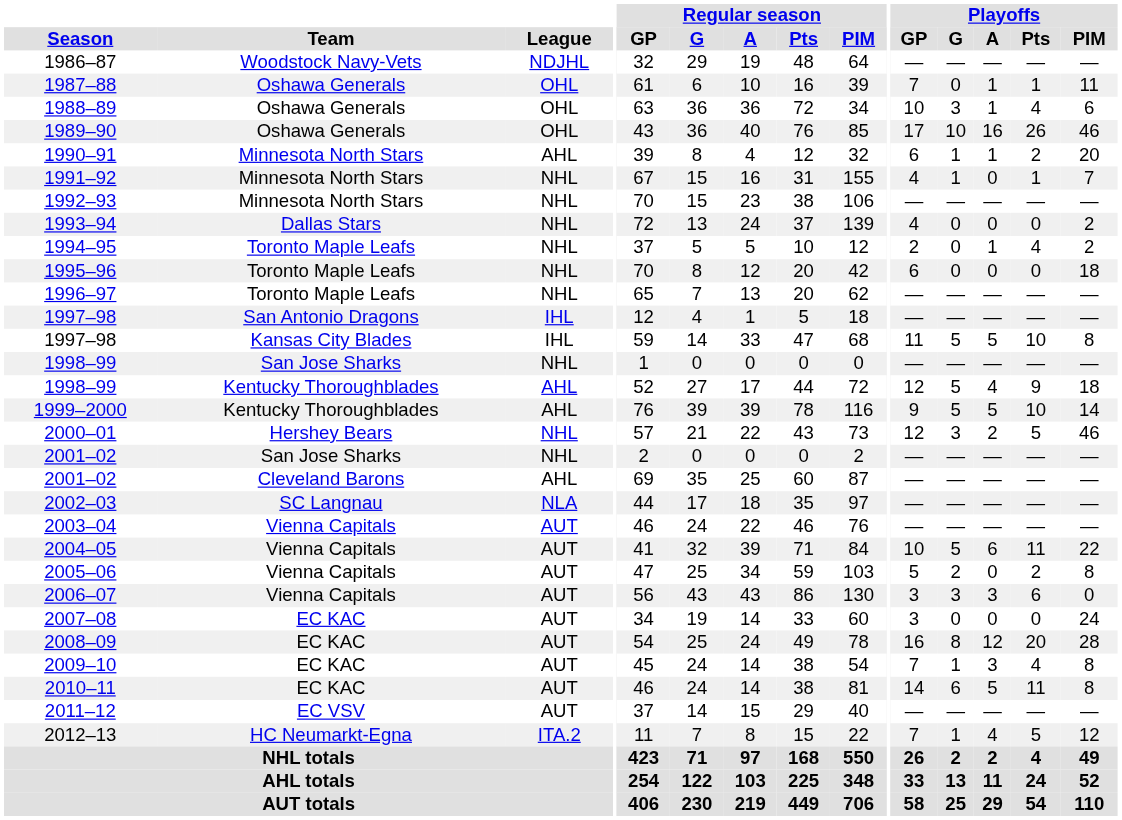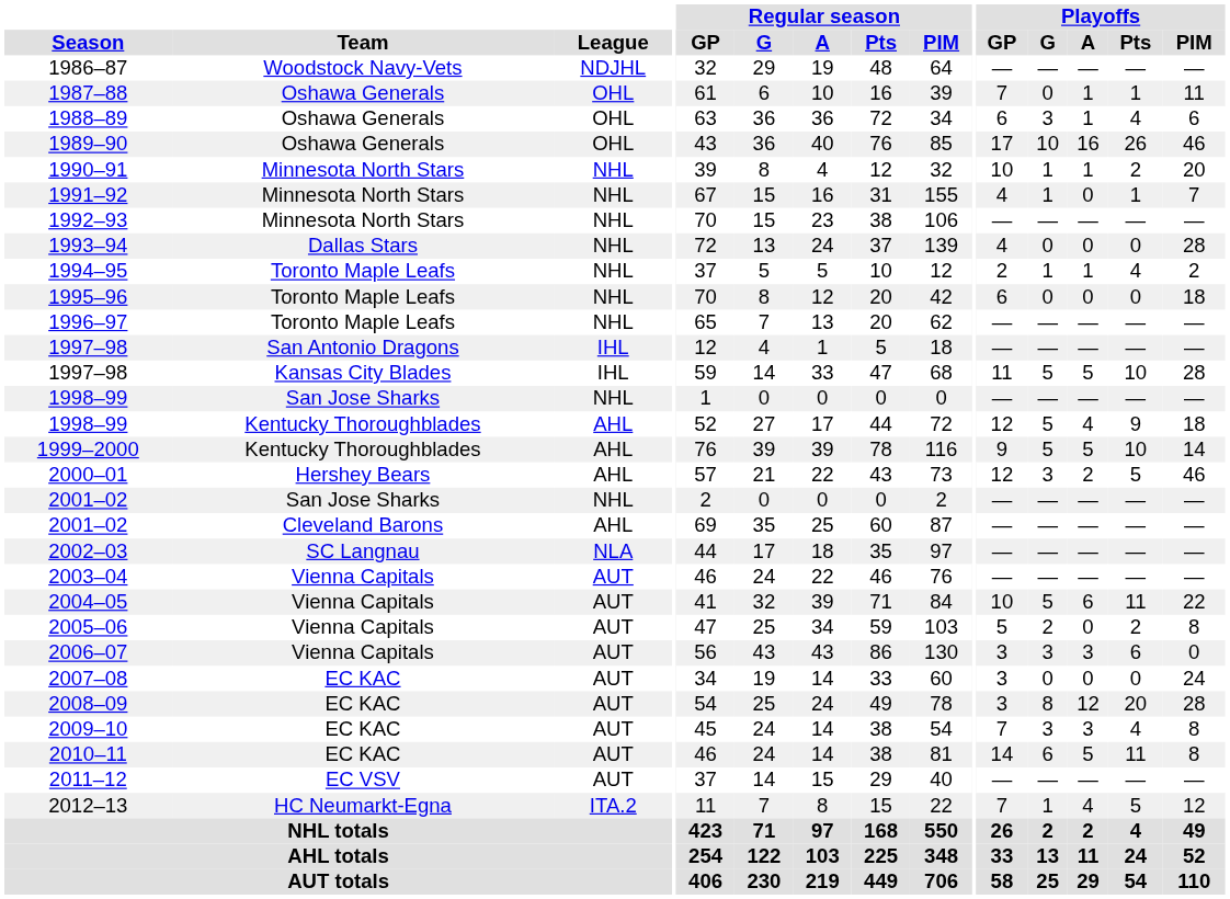 <table border="0" cellpadding="1" cellspacing="0" style="text-align:center; width:60em">
 <tr bgcolor="#e0e0e0">
 <th colspan="3"  bgcolor="#ffffff"></th>
 <th rowspan="99" bgcolor="#ffffff"></th>
 <th colspan="5"><a href='#'>Regular season</a></th>
 <th rowspan="99" bgcolor="#ffffff"></th>
 <th colspan="5"><a href='#'>Playoffs</a></th>
 </tr>
 <tr bgcolor="#e0e0e0">
 <th><a href='#'>Season</a></th>
 <th>Team</th>
 <th>League</th>
 <th>GP</th>
 <th><a href='#'>G</a></th>
 <th><a href='#'>A</a></th>
 <th><a href='#'>Pts</a></th>
 <th><a href='#'>PIM</a></th>
 <th>GP</th>
 <th>G</th>
 <th>A</th>
 <th>Pts</th>
 <th>PIM</th>
 </tr>
 <tr>
 <td>1986–87</td>
 <td><a href='#'>Woodstock Navy-Vets</a></td>
 <td><a href='#'>NDJHL</a></td>
 <td>32</td>
 <td>29</td>
 <td>19</td>
 <td>48</td>
 <td>64</td>
 <td>—</td>
 <td>—</td>
 <td>—</td>
 <td>—</td>
 <td>—</td>
 </tr>
 <tr bgcolor="#f0f0f0">
 <td><a href='#'>1987–88</a></td>
 <td><a href='#'>Oshawa Generals</a></td>
 <td><a href='#'>OHL</a></td>
 <td>61</td>
 <td>6</td>
 <td>10</td>
 <td>16</td>
 <td>39</td>
 <td>7</td>
 <td>0</td>
 <td>1</td>
 <td>1</td>
 <td>11</td>
 </tr>
 <tr>
 <td><a href='#'>1988–89</a></td>
 <td>Oshawa Generals</td>
 <td>OHL</td>
 <td>63</td>
 <td>36</td>
 <td>36</td>
 <td>72</td>
 <td>34</td>
-<td>10</td>
+<td>6</td>
 <td>3</td>
 <td>1</td>
 <td>4</td>
 <td>6</td>
 </tr>
 <tr bgcolor="#f0f0f0">
 <td><a href='#'>1989–90</a></td>
 <td>Oshawa Generals</td>
 <td>OHL</td>
 <td>43</td>
 <td>36</td>
 <td>40</td>
 <td>76</td>
 <td>85</td>
 <td>17</td>
 <td>10</td>
 <td>16</td>
 <td>26</td>
 <td>46</td>
 </tr>
 <tr>
 <td><a href='#'>1990–91</a></td>
 <td><a href='#'>Minnesota North Stars</a></td>
-<td>AHL</td>
+<td><a href='#'>NHL</a></td>
 <td>39</td>
 <td>8</td>
 <td>4</td>
 <td>12</td>
 <td>32</td>
-<td>6</td>
+<td>10</td>
 <td>1</td>
 <td>1</td>
 <td>2</td>
 <td>20</td>
 </tr>
 <tr bgcolor="#f0f0f0">
 <td><a href='#'>1991–92</a></td>
 <td>Minnesota North Stars</td>
 <td>NHL</td>
 <td>67</td>
 <td>15</td>
 <td>16</td>
 <td>31</td>
 <td>155</td>
 <td>4</td>
 <td>1</td>
 <td>0</td>
 <td>1</td>
 <td>7</td>
 </tr>
 <tr>
 <td><a href='#'>1992–93</a></td>
 <td>Minnesota North Stars</td>
 <td>NHL</td>
 <td>70</td>
 <td>15</td>
 <td>23</td>
 <td>38</td>
 <td>106</td>
 <td>—</td>
 <td>—</td>
 <td>—</td>
 <td>—</td>
 <td>—</td>
 </tr>
 <tr bgcolor="#f0f0f0">
 <td><a href='#'>1993–94</a></td>
 <td><a href='#'>Dallas Stars</a></td>
 <td>NHL</td>
 <td>72</td>
 <td>13</td>
 <td>24</td>
 <td>37</td>
 <td>139</td>
 <td>4</td>
 <td>0</td>
 <td>0</td>
 <td>0</td>
-<td>2</td>
+<td>28</td>
 </tr>
 <tr>
 <td><a href='#'>1994–95</a></td>
 <td><a href='#'>Toronto Maple Leafs</a></td>
 <td>NHL</td>
 <td>37</td>
 <td>5</td>
 <td>5</td>
 <td>10</td>
 <td>12</td>
 <td>2</td>
-<td>0</td>
+<td>1</td>
 <td>1</td>
 <td>4</td>
 <td>2</td>
 </tr>
 <tr bgcolor="#f0f0f0">
 <td><a href='#'>1995–96</a></td>
 <td>Toronto Maple Leafs</td>
 <td>NHL</td>
 <td>70</td>
 <td>8</td>
 <td>12</td>
 <td>20</td>
 <td>42</td>
 <td>6</td>
 <td>0</td>
 <td>0</td>
 <td>0</td>
 <td>18</td>
 </tr>
 <tr>
 <td><a href='#'>1996–97</a></td>
 <td>Toronto Maple Leafs</td>
 <td>NHL</td>
 <td>65</td>
 <td>7</td>
 <td>13</td>
 <td>20</td>
 <td>62</td>
 <td>—</td>
 <td>—</td>
 <td>—</td>
 <td>—</td>
 <td>—</td>
 </tr>
 <tr bgcolor="#f0f0f0">
 <td><a href='#'>1997–98</a></td>
 <td><a href='#'>San Antonio Dragons</a></td>
 <td><a href='#'>IHL</a></td>
 <td>12</td>
 <td>4</td>
 <td>1</td>
 <td>5</td>
 <td>18</td>
 <td>—</td>
 <td>—</td>
 <td>—</td>
 <td>—</td>
 <td>—</td>
 </tr>
 <tr>
 <td>1997–98</td>
 <td><a href='#'>Kansas City Blades</a></td>
 <td>IHL</td>
 <td>59</td>
 <td>14</td>
 <td>33</td>
 <td>47</td>
 <td>68</td>
 <td>11</td>
 <td>5</td>
 <td>5</td>
 <td>10</td>
-<td>8</td>
+<td>28</td>
 </tr>
 <tr bgcolor="#f0f0f0">
 <td><a href='#'>1998–99</a></td>
 <td><a href='#'>San Jose Sharks</a></td>
 <td>NHL</td>
 <td>1</td>
 <td>0</td>
 <td>0</td>
 <td>0</td>
 <td>0</td>
 <td>—</td>
 <td>—</td>
 <td>—</td>
 <td>—</td>
 <td>—</td>
 </tr>
 <tr>
 <td><a href='#'>1998–99</a></td>
 <td><a href='#'>Kentucky Thoroughblades</a></td>
 <td><a href='#'>AHL</a></td>
 <td>52</td>
 <td>27</td>
 <td>17</td>
 <td>44</td>
 <td>72</td>
 <td>12</td>
 <td>5</td>
 <td>4</td>
 <td>9</td>
 <td>18</td>
 </tr>
 <tr bgcolor="#f0f0f0">
 <td><a href='#'>1999–2000</a></td>
 <td>Kentucky Thoroughblades</td>
 <td>AHL</td>
 <td>76</td>
 <td>39</td>
 <td>39</td>
 <td>78</td>
 <td>116</td>
 <td>9</td>
 <td>5</td>
 <td>5</td>
 <td>10</td>
 <td>14</td>
 </tr>
 <tr>
 <td><a href='#'>2000–01</a></td>
 <td><a href='#'>Hershey Bears</a></td>
-<td><a href='#'>NHL</a></td>
+<td>AHL</td>
 <td>57</td>
 <td>21</td>
 <td>22</td>
 <td>43</td>
 <td>73</td>
 <td>12</td>
 <td>3</td>
 <td>2</td>
 <td>5</td>
 <td>46</td>
 </tr>
 <tr bgcolor="#f0f0f0">
 <td><a href='#'>2001–02</a></td>
 <td>San Jose Sharks</td>
 <td>NHL</td>
 <td>2</td>
 <td>0</td>
 <td>0</td>
 <td>0</td>
 <td>2</td>
 <td>—</td>
 <td>—</td>
 <td>—</td>
 <td>—</td>
 <td>—</td>
 </tr>
 <tr>
 <td><a href='#'>2001–02</a></td>
 <td><a href='#'>Cleveland Barons</a></td>
 <td>AHL</td>
 <td>69</td>
 <td>35</td>
 <td>25</td>
 <td>60</td>
 <td>87</td>
 <td>—</td>
 <td>—</td>
 <td>—</td>
 <td>—</td>
 <td>—</td>
 </tr>
 <tr bgcolor="#f0f0f0">
 <td><a href='#'>2002–03</a></td>
 <td><a href='#'>SC Langnau</a></td>
 <td><a href='#'>NLA</a></td>
 <td>44</td>
 <td>17</td>
 <td>18</td>
 <td>35</td>
 <td>97</td>
 <td>—</td>
 <td>—</td>
 <td>—</td>
 <td>—</td>
 <td>—</td>
 </tr>
 <tr>
 <td><a href='#'>2003–04</a></td>
 <td><a href='#'>Vienna Capitals</a></td>
 <td><a href='#'>AUT</a></td>
 <td>46</td>
 <td>24</td>
 <td>22</td>
 <td>46</td>
 <td>76</td>
 <td>—</td>
 <td>—</td>
 <td>—</td>
 <td>—</td>
 <td>—</td>
 </tr>
 <tr bgcolor="#f0f0f0">
 <td><a href='#'>2004–05</a></td>
 <td>Vienna Capitals</td>
 <td>AUT</td>
 <td>41</td>
 <td>32</td>
 <td>39</td>
 <td>71</td>
 <td>84</td>
 <td>10</td>
 <td>5</td>
 <td>6</td>
 <td>11</td>
 <td>22</td>
 </tr>
 <tr>
 <td><a href='#'>2005–06</a></td>
 <td>Vienna Capitals</td>
 <td>AUT</td>
 <td>47</td>
 <td>25</td>
 <td>34</td>
 <td>59</td>
 <td>103</td>
 <td>5</td>
 <td>2</td>
 <td>0</td>
 <td>2</td>
 <td>8</td>
 </tr>
 <tr bgcolor="#f0f0f0">
 <td><a href='#'>2006–07</a></td>
 <td>Vienna Capitals</td>
 <td>AUT</td>
 <td>56</td>
 <td>43</td>
 <td>43</td>
 <td>86</td>
 <td>130</td>
 <td>3</td>
 <td>3</td>
 <td>3</td>
 <td>6</td>
 <td>0</td>
 </tr>
 <tr>
 <td><a href='#'>2007–08</a></td>
 <td><a href='#'>EC KAC</a></td>
 <td>AUT</td>
 <td>34</td>
 <td>19</td>
 <td>14</td>
 <td>33</td>
 <td>60</td>
 <td>3</td>
 <td>0</td>
 <td>0</td>
 <td>0</td>
 <td>24</td>
 </tr>
 <tr bgcolor="#f0f0f0">
 <td><a href='#'>2008–09</a></td>
 <td>EC KAC</td>
 <td>AUT</td>
 <td>54</td>
 <td>25</td>
 <td>24</td>
 <td>49</td>
 <td>78</td>
-<td>16</td>
+<td>3</td>
 <td>8</td>
 <td>12</td>
 <td>20</td>
 <td>28</td>
 </tr>
 <tr>
 <td><a href='#'>2009–10</a></td>
 <td>EC KAC</td>
 <td>AUT</td>
 <td>45</td>
 <td>24</td>
 <td>14</td>
 <td>38</td>
 <td>54</td>
 <td>7</td>
-<td>1</td>
+<td>3</td>
 <td>3</td>
 <td>4</td>
 <td>8</td>
 </tr>
 <tr bgcolor="#f0f0f0">
 <td><a href='#'>2010–11</a></td>
 <td>EC KAC</td>
 <td>AUT</td>
 <td>46</td>
 <td>24</td>
 <td>14</td>
 <td>38</td>
 <td>81</td>
 <td>14</td>
 <td>6</td>
 <td>5</td>
 <td>11</td>
 <td>8</td>
 </tr>
 <tr>
 <td><a href='#'>2011–12</a></td>
 <td><a href='#'>EC VSV</a></td>
 <td>AUT</td>
 <td>37</td>
 <td>14</td>
 <td>15</td>
 <td>29</td>
 <td>40</td>
 <td>—</td>
 <td>—</td>
 <td>—</td>
 <td>—</td>
 <td>—</td>
 </tr>
 <tr bgcolor="#f0f0f0">
 <td>2012–13</td>
 <td><a href='#'>HC Neumarkt-Egna</a></td>
 <td><a href='#'>ITA.2</a></td>
 <td>11</td>
 <td>7</td>
 <td>8</td>
 <td>15</td>
 <td>22</td>
 <td>7</td>
 <td>1</td>
 <td>4</td>
 <td>5</td>
 <td>12</td>
 </tr>
 <tr bgcolor="#e0e0e0">
 <th colspan="3">NHL totals</th>
 <th>423</th>
 <th>71</th>
 <th>97</th>
 <th>168</th>
 <th>550</th>
 <th>26</th>
 <th>2</th>
 <th>2</th>
 <th>4</th>
 <th>49</th>
 </tr>
 <tr bgcolor="#e0e0e0">
 <th colspan="3">AHL totals</th>
 <th>254</th>
 <th>122</th>
 <th>103</th>
 <th>225</th>
 <th>348</th>
 <th>33</th>
 <th>13</th>
 <th>11</th>
 <th>24</th>
 <th>52</th>
 </tr>
 <tr bgcolor="#e0e0e0">
 <th colspan="3">AUT totals</th>
 <th>406</th>
 <th>230</th>
 <th>219</th>
 <th>449</th>
 <th>706</th>
 <th>58</th>
 <th>25</th>
 <th>29</th>
 <th>54</th>
 <th>110</th>
 </tr>
 </table>
